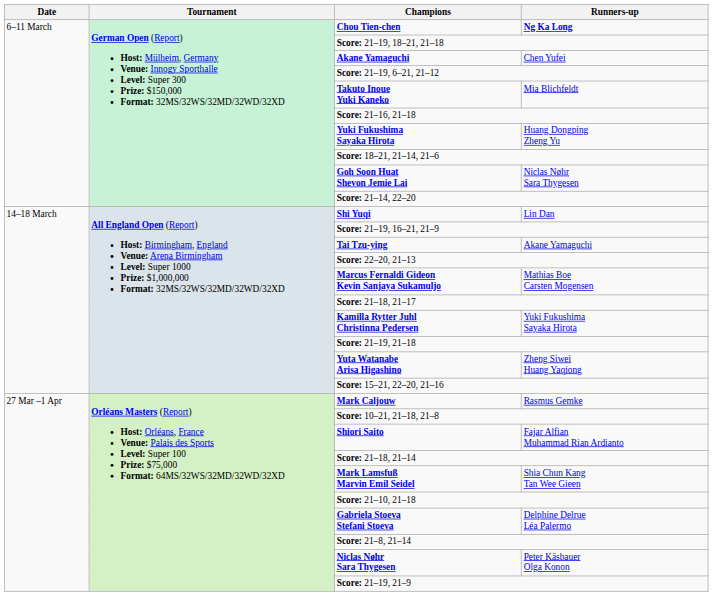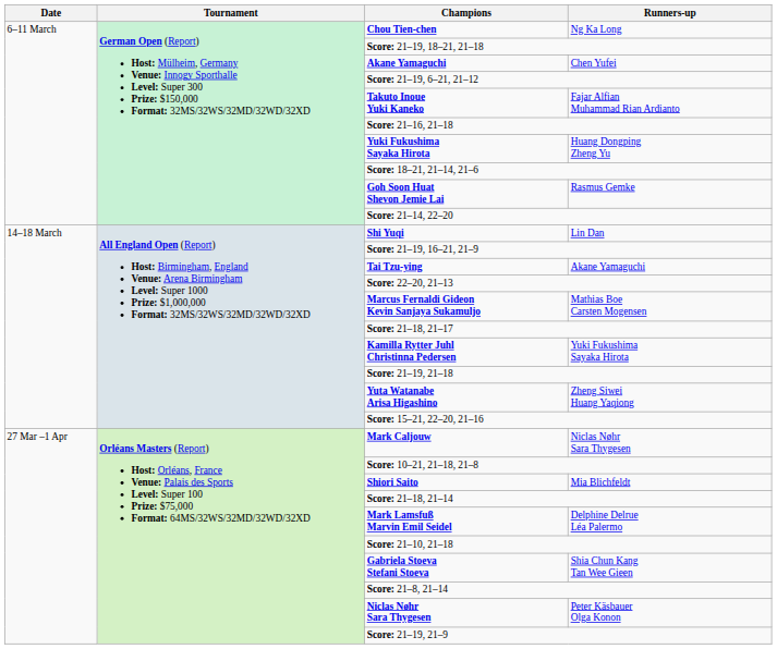 <table class=wikitable style=font-size:80%>
 <tr>
 <th width=110>Date</th>
 <th width=330>Tournament</th>
 <th width=250>Champions</th>
 <th width=250>Runners-up</th>
 </tr>
 <tr valign=top>
 <td rowspan=10>6–11 March</td>
 <td style="background:#C7F2D5;" rowspan="10"><br><strong><a href='#'>German Open</a></strong> (<a href='#'>Report</a>)<ul><li><strong>Host:</strong> <a href='#'>Mülheim</a>, <a href='#'>Germany</a></li><li><strong>Venue:</strong> <a href='#'>Innogy Sporthalle</a></li><li><strong>Level:</strong> Super 300</li><li><strong>Prize:</strong> $150,000</li><li><strong>Format:</strong> 32MS/32WS/32MD/32WD/32XD</li></ul></td>
 <td><strong> <a href='#'>Chou Tien-chen</a></strong></td>
-<td><strong> <a href='#'>Ng Ka Long</a></strong></td>
+<td> <a href='#'>Ng Ka Long</a></td>
 </tr>
 <tr>
 <td colspan=2><strong>Score:</strong> 21–19, 18–21, 21–18</td>
 </tr>
 <tr valign=top>
 <td><strong> <a href='#'>Akane Yamaguchi</a></strong></td>
 <td> <a href='#'>Chen Yufei</a></td>
 </tr>
 <tr>
 <td colspan=2><strong>Score:</strong> 21–19, 6–21, 21–12</td>
 </tr>
 <tr valign=top>
 <td><strong> <a href='#'>Takuto Inoue</a><br> <a href='#'>Yuki Kaneko</a></strong></td>
-<td> <a href='#'>Mia Blichfeldt</a></td>
+<td> <a href='#'>Fajar Alfian</a><br> <a href='#'>Muhammad Rian Ardianto</a></td>
 </tr>
 <tr>
 <td colspan=2><strong>Score:</strong> 21–16, 21–18</td>
 </tr>
 <tr valign=top>
 <td><strong> <a href='#'>Yuki Fukushima</a><br> <a href='#'>Sayaka Hirota</a></strong></td>
 <td> <a href='#'>Huang Dongping</a><br> <a href='#'>Zheng Yu</a></td>
 </tr>
 <tr>
 <td colspan=2><strong>Score:</strong> 18–21, 21–14, 21–6</td>
 </tr>
 <tr valign=top>
 <td><strong> <a href='#'>Goh Soon Huat</a><br> <a href='#'>Shevon Jemie Lai</a></strong></td>
-<td> <a href='#'>Niclas Nøhr</a><br> <a href='#'>Sara Thygesen</a></td>
+<td> <a href='#'>Rasmus Gemke</a></td>
 </tr>
 <tr>
 <td colspan=2><strong>Score:</strong> 21–14, 22–20</td>
 </tr>
 <tr valign=top>
 <td rowspan=10>14–18 March</td>
 <td style="background:#DAE4EA;" rowspan="10"><br><strong><a href='#'>All England Open</a></strong> (<a href='#'>Report</a>)<ul><li><strong>Host:</strong> <a href='#'>Birmingham</a>, <a href='#'>England</a></li><li><strong>Venue:</strong> <a href='#'>Arena Birmingham</a></li><li><strong>Level:</strong> Super 1000</li><li><strong>Prize:</strong> $1,000,000</li><li><strong>Format:</strong> 32MS/32WS/32MD/32WD/32XD</li></ul></td>
 <td><strong> <a href='#'>Shi Yuqi</a></strong></td>
 <td> <a href='#'>Lin Dan</a></td>
 </tr>
 <tr>
 <td colspan=2><strong>Score:</strong> 21–19, 16–21, 21–9</td>
 </tr>
 <tr valign=top>
 <td><strong> <a href='#'>Tai Tzu-ying</a></strong></td>
 <td> <a href='#'>Akane Yamaguchi</a></td>
 </tr>
 <tr>
 <td colspan=2><strong>Score:</strong> 22–20, 21–13</td>
 </tr>
 <tr valign=top>
 <td><strong> <a href='#'>Marcus Fernaldi Gideon</a><br> <a href='#'>Kevin Sanjaya Sukamuljo</a> </strong></td>
 <td> <a href='#'>Mathias Boe</a><br> <a href='#'>Carsten Mogensen</a></td>
 </tr>
 <tr>
 <td colspan=2><strong>Score:</strong> 21–18, 21–17</td>
 </tr>
 <tr valign=top>
 <td><strong> <a href='#'>Kamilla Rytter Juhl</a><br> <a href='#'>Christinna Pedersen</a></strong></td>
 <td> <a href='#'>Yuki Fukushima</a><br> <a href='#'>Sayaka Hirota</a></td>
 </tr>
 <tr>
 <td colspan=2><strong>Score:</strong> 21–19, 21–18</td>
 </tr>
 <tr valign=top>
 <td><strong> <a href='#'>Yuta Watanabe</a><br> <a href='#'>Arisa Higashino</a></strong></td>
 <td> <a href='#'>Zheng Siwei</a><br> <a href='#'>Huang Yaqiong</a></td>
 </tr>
 <tr>
 <td colspan=2><strong>Score:</strong> 15–21, 22–20, 21–16</td>
 </tr>
 <tr valign=top>
 <td rowspan=10>27 Mar –1 Apr</td>
 <td style="background:#D4F1C5;" rowspan="10"><br><strong><a href='#'>Orléans Masters</a></strong> (<a href='#'>Report</a>)<ul><li><strong>Host:</strong> <a href='#'>Orléans</a>, <a href='#'>France</a></li><li><strong>Venue:</strong> <a href='#'>Palais des Sports</a></li><li><strong>Level:</strong> Super 100</li><li><strong>Prize:</strong> $75,000</li><li><strong>Format:</strong> 64MS/32WS/32MD/32WD/32XD</li></ul></td>
 <td><strong> <a href='#'>Mark Caljouw</a></strong></td>
-<td> <a href='#'>Rasmus Gemke</a></td>
+<td> <a href='#'>Niclas Nøhr</a><br> <a href='#'>Sara Thygesen</a></td>
 </tr>
 <tr>
 <td colspan=2><strong>Score:</strong> 10–21, 21–18, 21–8</td>
 </tr>
 <tr valign=top>
 <td><strong> <a href='#'>Shiori Saito</a></strong></td>
-<td> <a href='#'>Fajar Alfian</a><br> <a href='#'>Muhammad Rian Ardianto</a></td>
+<td> <a href='#'>Mia Blichfeldt</a></td>
 </tr>
 <tr>
 <td colspan=2><strong>Score:</strong> 21–18, 21–14</td>
 </tr>
 <tr valign=top>
 <td><strong> <a href='#'>Mark Lamsfuß</a><br> <a href='#'>Marvin Emil Seidel</a></strong></td>
-<td> <a href='#'>Shia Chun Kang</a><br> <a href='#'>Tan Wee Gieen</a></td>
+<td> <a href='#'>Delphine Delrue</a><br> <a href='#'>Léa Palermo</a></td>
 </tr>
 <tr>
 <td colspan=2><strong>Score:</strong> 21–10, 21–18</td>
 </tr>
 <tr valign=top>
 <td><strong> <a href='#'>Gabriela Stoeva</a><br> <a href='#'>Stefani Stoeva</a></strong></td>
-<td> <a href='#'>Delphine Delrue</a><br> <a href='#'>Léa Palermo</a></td>
+<td> <a href='#'>Shia Chun Kang</a><br> <a href='#'>Tan Wee Gieen</a></td>
 </tr>
 <tr>
 <td colspan=2><strong>Score:</strong> 21–8, 21–14</td>
 </tr>
 <tr valign=top>
 <td><strong> <a href='#'>Niclas Nøhr</a> <br> <a href='#'>Sara Thygesen</a></strong></td>
 <td> <a href='#'>Peter Käsbauer</a><br> <a href='#'>Olga Konon</a></td>
 </tr>
 <tr>
 <td colspan=2><strong>Score:</strong> 21–19, 21–9</td>
 </tr>
 </table>
